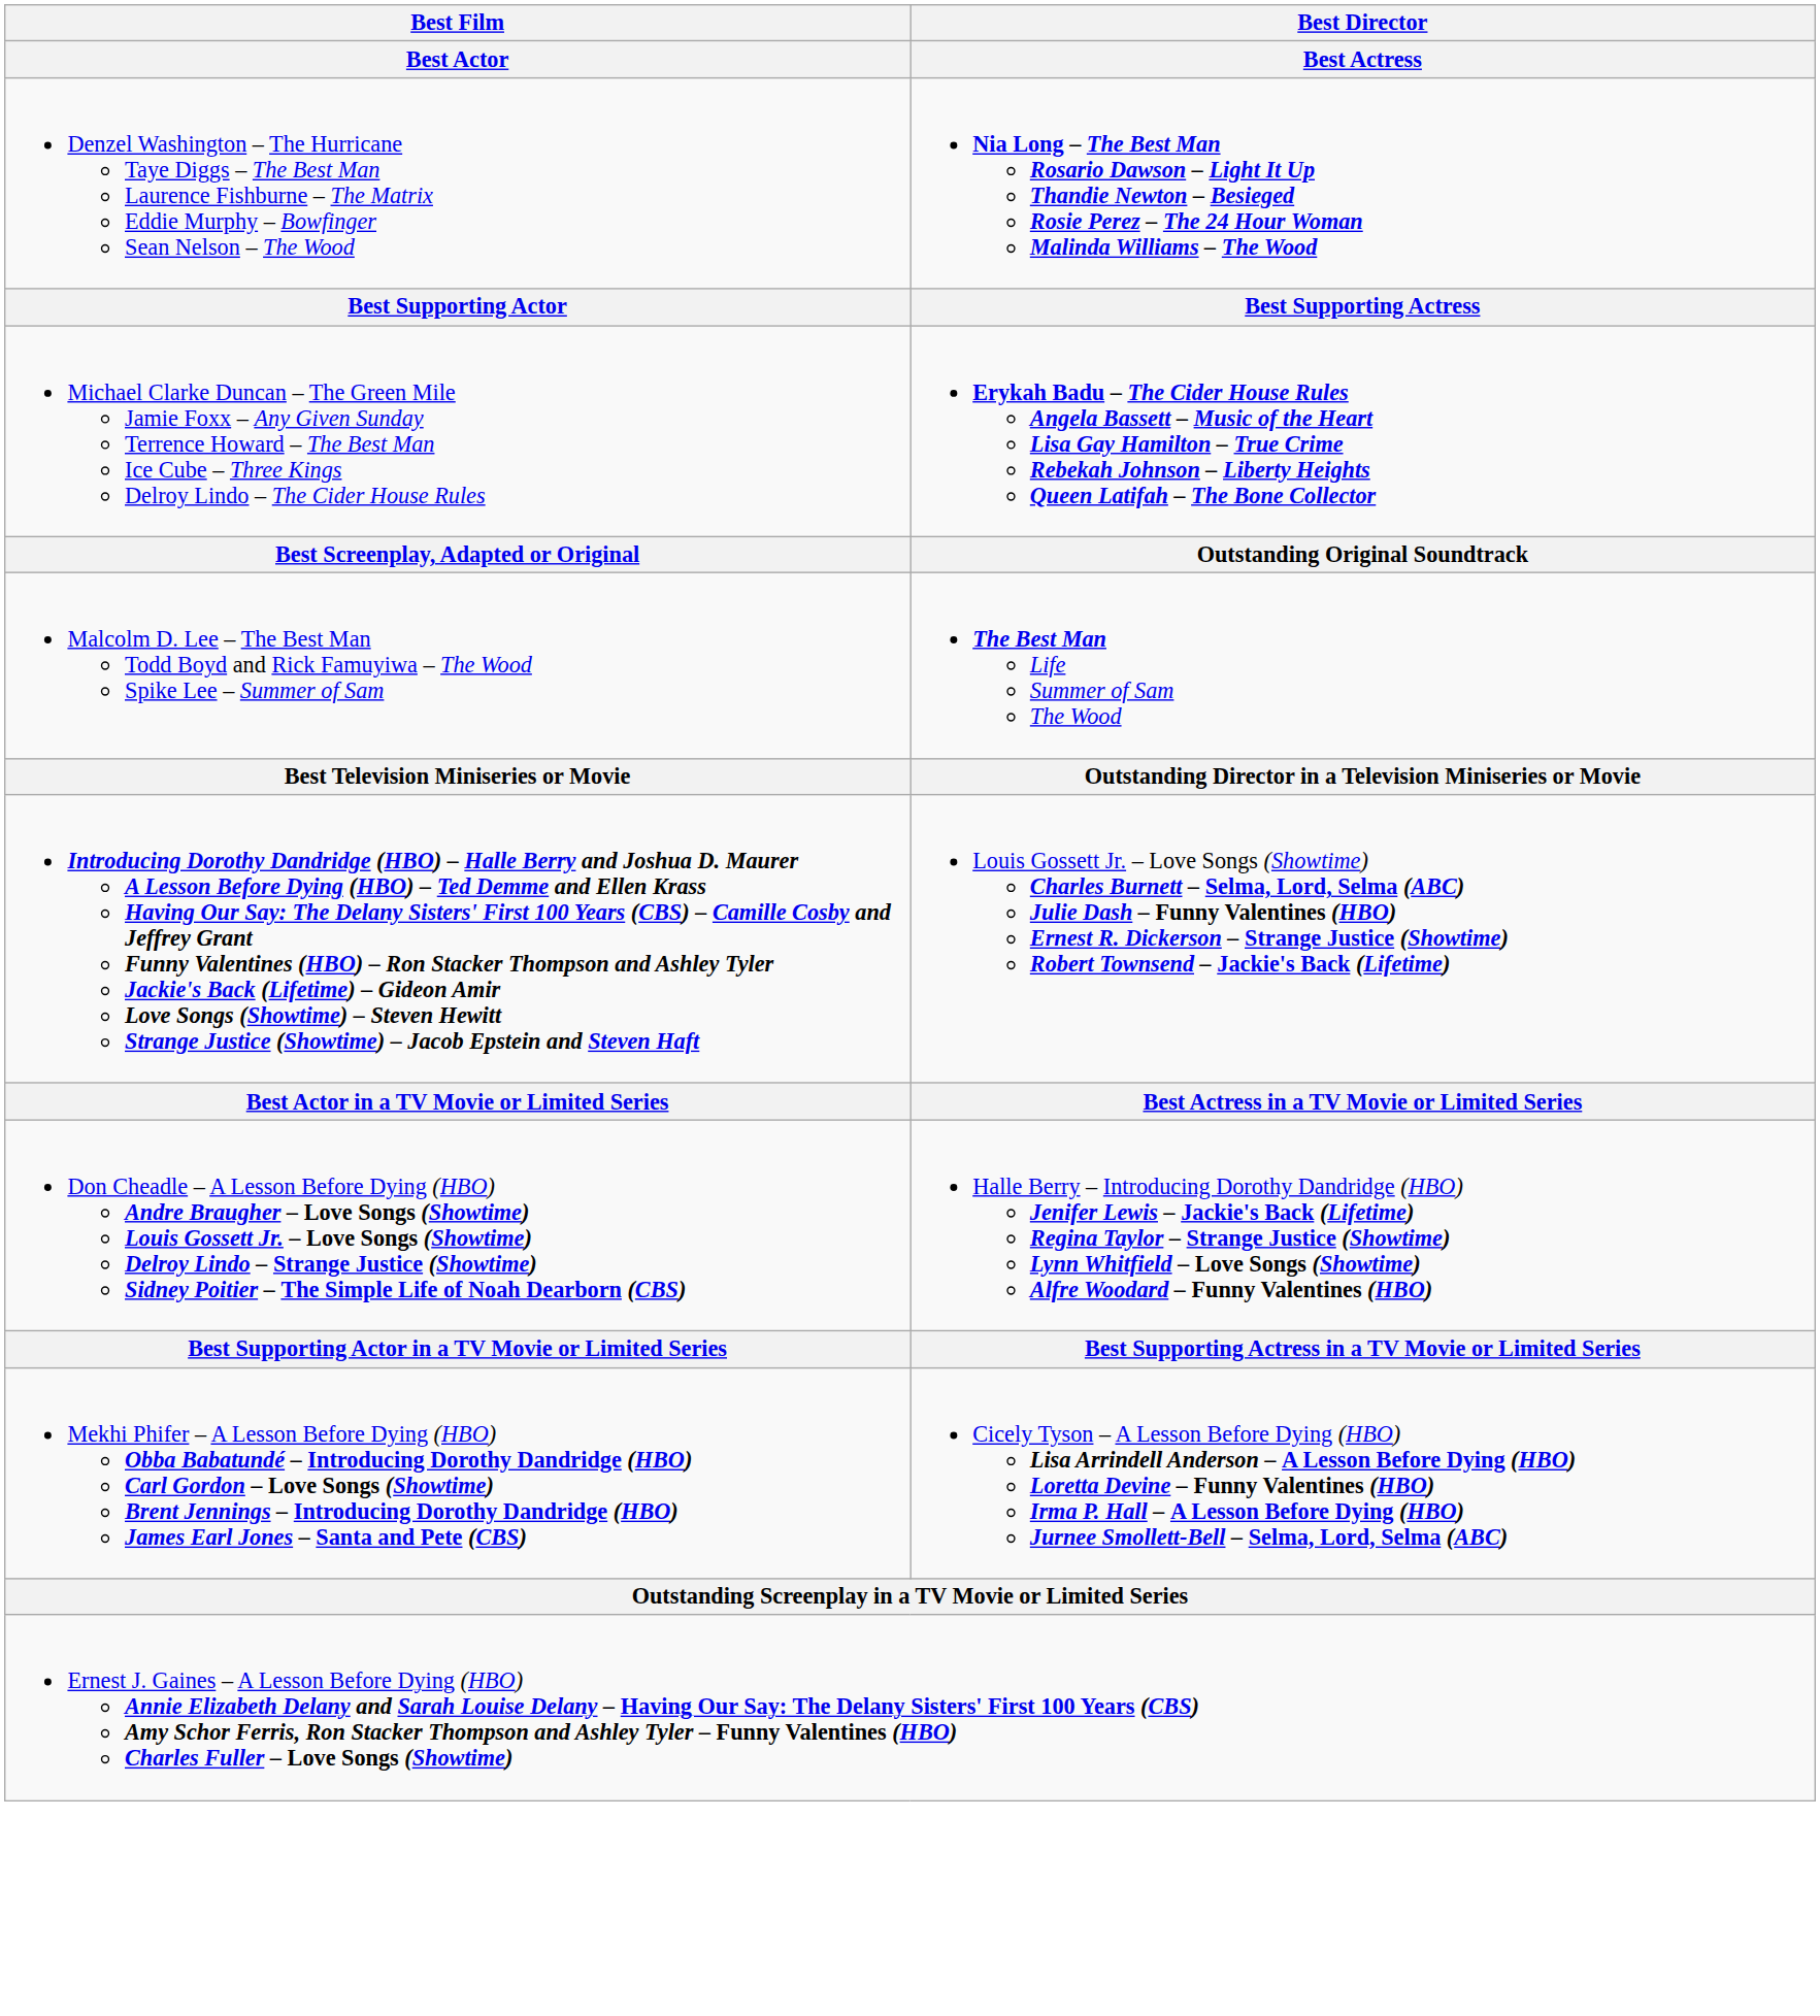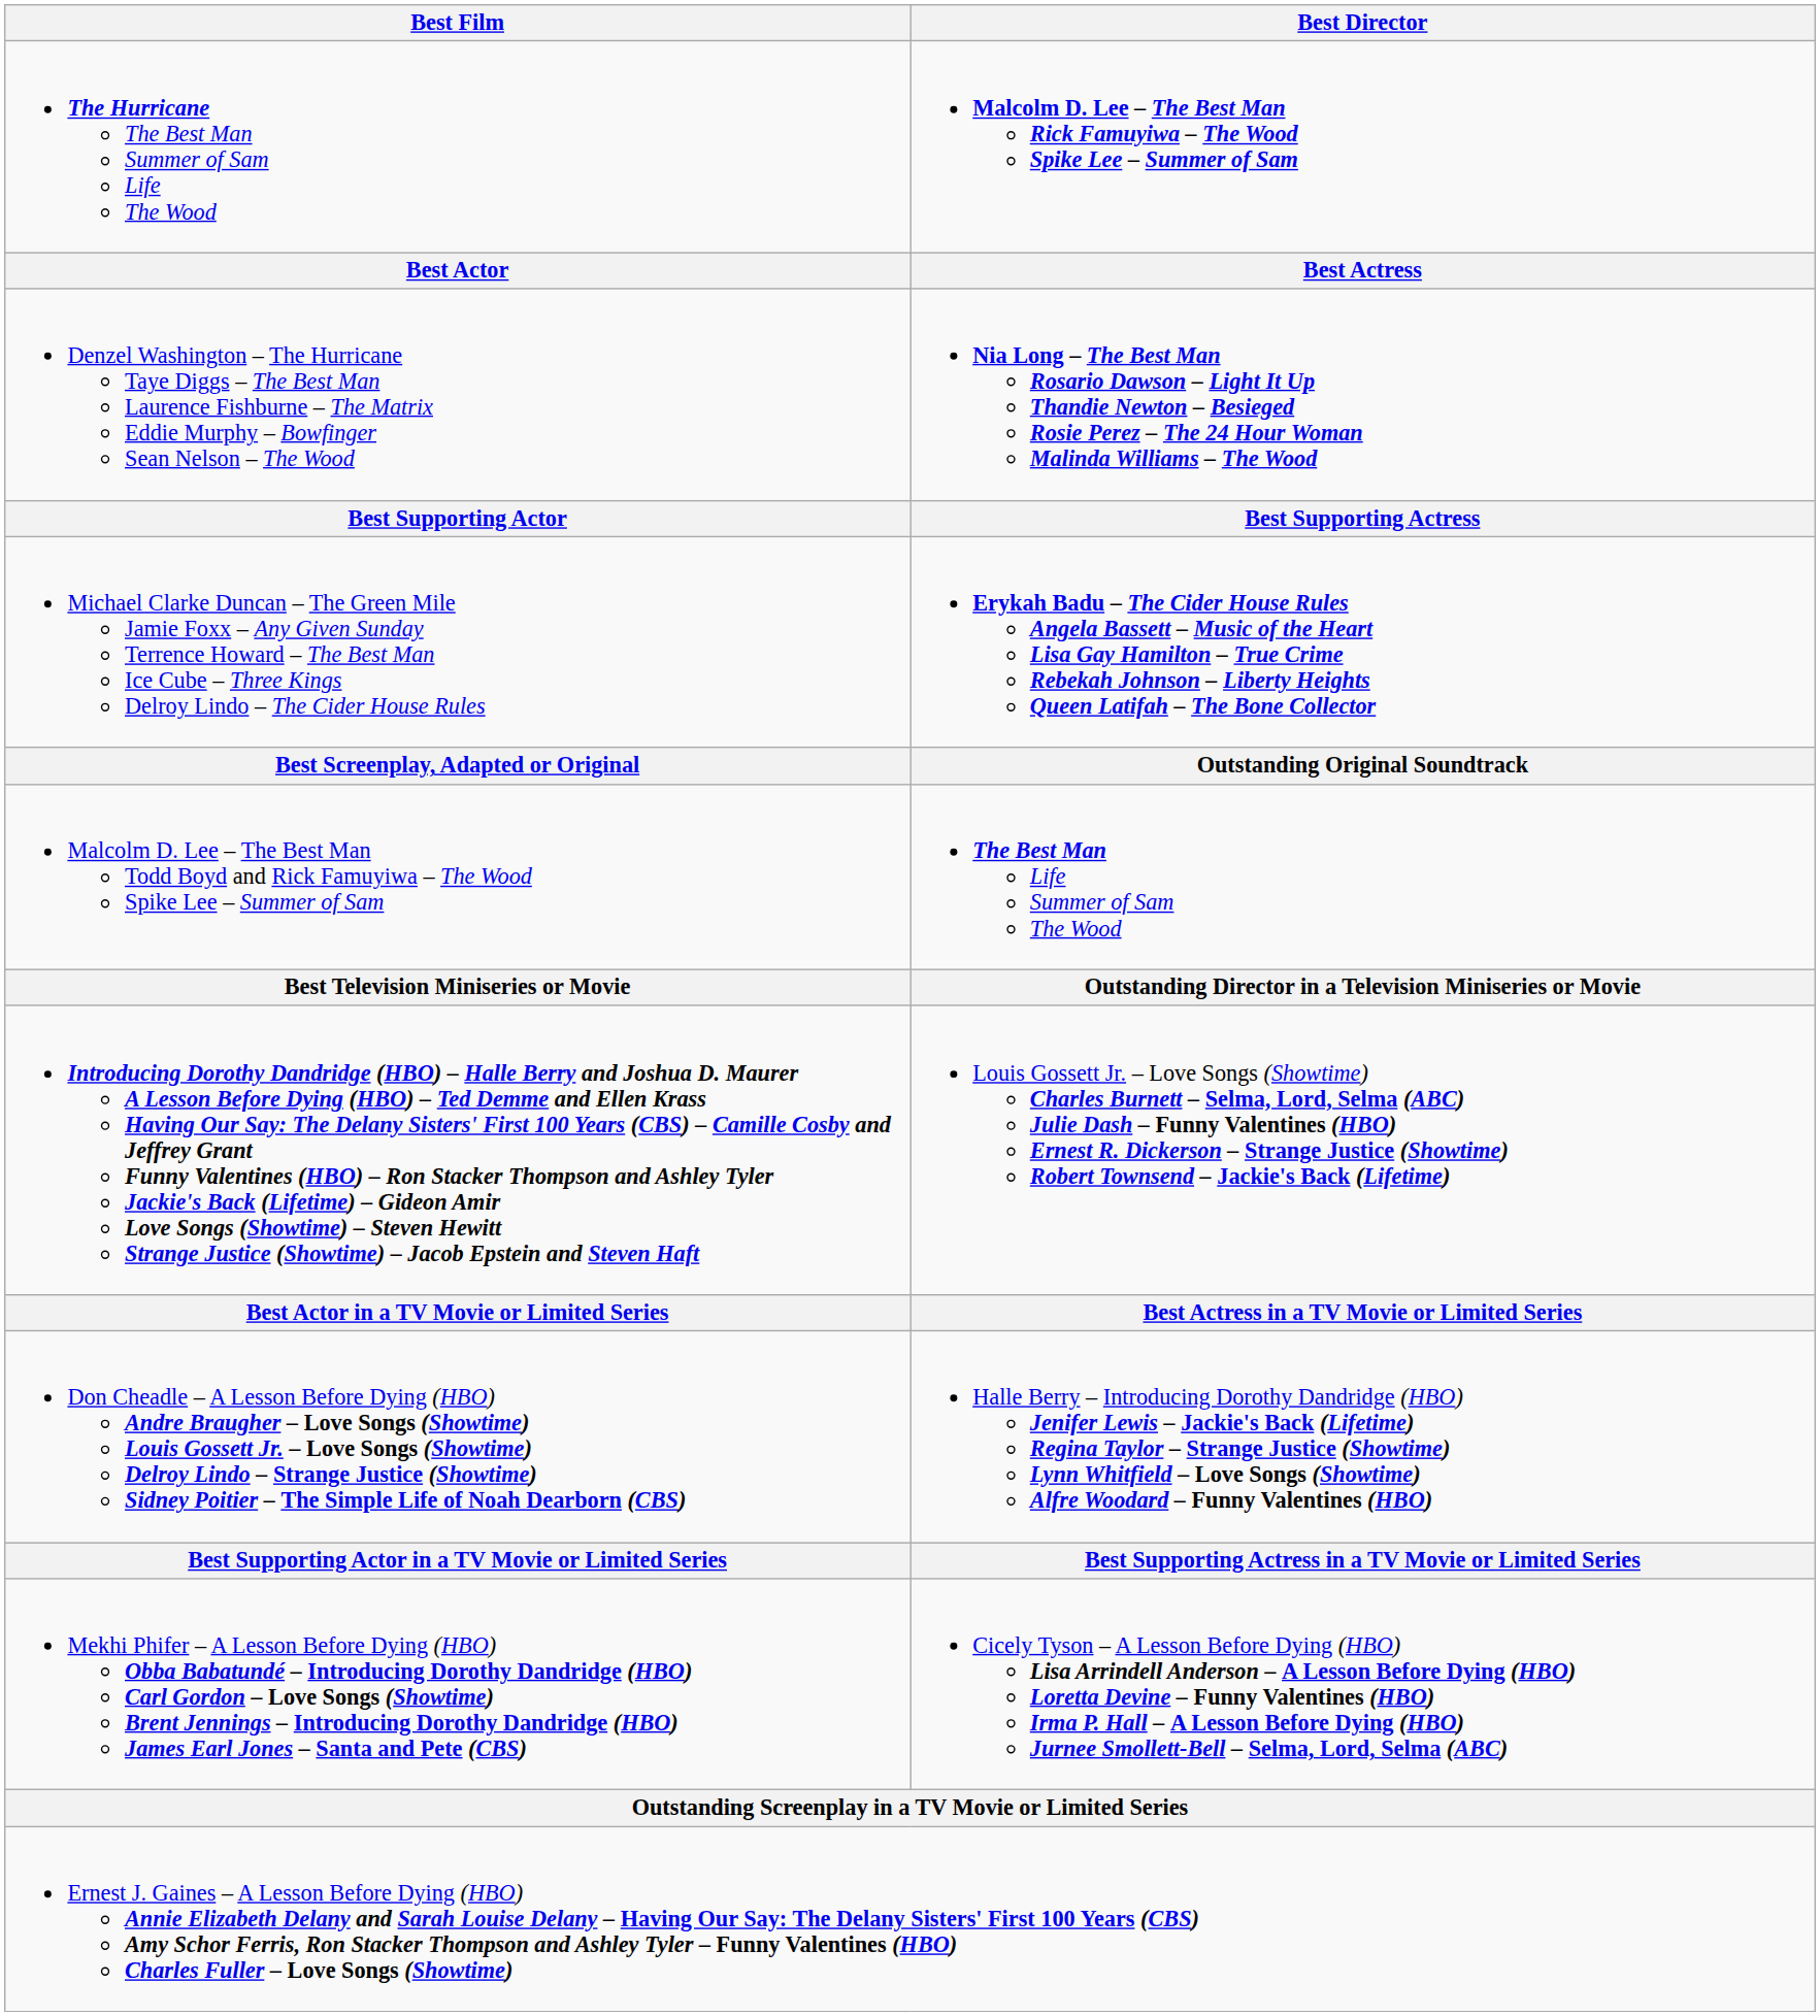 <table class=wikitable width="100%">
 <tr>
 <th width="50%"><a href='#'>Best Film</a></th>
 <th width="50%"><a href='#'>Best Director</a></th>
+</tr>
+<tr>
+<td valign="top"><br><ul><li><strong><em><a href='#'>The Hurricane</a></em></strong><ul><li><em><a href='#'>The Best Man</a></em></li><li><em><a href='#'>Summer of Sam</a></em></li><li><em><a href='#'>Life</a></em></li><li><em><a href='#'>The Wood</a></em></li></ul></li></ul></td>
+<td valign="top"><br><ul><li><strong><a href='#'>Malcolm D. Lee</a> – <em><a href='#'>The Best Man</a><strong><em><ul><li><a href='#'>Rick Famuyiwa</a> – </em><a href='#'>The Wood</a><em></li><li><a href='#'>Spike Lee</a> – </em><a href='#'>Summer of Sam</a><em></li></ul></li></ul></td>
 </tr>
 <tr>
 <th width="50%"><a href='#'>Best Actor</a></th>
 <th width="50%"><a href='#'>Best Actress</a></th>
 </tr>
 <tr>
 <td valign="top"><br><ul><li></strong><a href='#'>Denzel Washington</a> – </em><a href='#'>The Hurricane</a></em></strong><ul><li><a href='#'>Taye Diggs</a> – <em><a href='#'>The Best Man</a></em></li><li><a href='#'>Laurence Fishburne</a> – <em><a href='#'>The Matrix</a></em></li><li><a href='#'>Eddie Murphy</a> – <em><a href='#'>Bowfinger</a></em></li><li><a href='#'>Sean Nelson</a> – <em><a href='#'>The Wood</a></em></li></ul></li></ul></td>
 <td valign="top"><br><ul><li><strong><a href='#'>Nia Long</a> – <em><a href='#'>The Best Man</a><strong><em><ul><li><a href='#'>Rosario Dawson</a> – </em><a href='#'>Light It Up</a><em></li><li><a href='#'>Thandie Newton</a> – </em><a href='#'>Besieged</a><em></li><li><a href='#'>Rosie Perez</a> – </em><a href='#'>The 24 Hour Woman</a><em></li><li><a href='#'>Malinda Williams</a> – </em><a href='#'>The Wood</a><em></li></ul></li></ul></td>
 </tr>
 <tr>
 <th width="50%"><a href='#'>Best Supporting Actor</a></th>
 <th width="50%"><a href='#'>Best Supporting Actress</a></th>
 </tr>
 <tr>
 <td valign="top"><br><ul><li></strong><a href='#'>Michael Clarke Duncan</a> – </em><a href='#'>The Green Mile</a></em></strong><ul><li><a href='#'>Jamie Foxx</a> – <em><a href='#'>Any Given Sunday</a></em></li><li><a href='#'>Terrence Howard</a> – <em><a href='#'>The Best Man</a></em></li><li><a href='#'>Ice Cube</a> – <em><a href='#'>Three Kings</a></em></li><li><a href='#'>Delroy Lindo</a> – <em><a href='#'>The Cider House Rules</a></em></li></ul></li></ul></td>
 <td valign="top"><br><ul><li><strong><a href='#'>Erykah Badu</a> – <em><a href='#'>The Cider House Rules</a><strong><em><ul><li><a href='#'>Angela Bassett</a> – </em><a href='#'>Music of the Heart</a><em></li><li><a href='#'>Lisa Gay Hamilton</a> – </em><a href='#'>True Crime</a><em></li><li><a href='#'>Rebekah Johnson</a> – </em><a href='#'>Liberty Heights</a><em></li><li><a href='#'>Queen Latifah</a> – </em><a href='#'>The Bone Collector</a><em></li></ul></li></ul></td>
 </tr>
 <tr>
 <th width="50%"><a href='#'>Best Screenplay, Adapted or Original</a></th>
 <th width="50%">Outstanding Original Soundtrack</th>
 </tr>
 <tr>
 <td valign="top"><br><ul><li></strong><a href='#'>Malcolm D. Lee</a> – </em><a href='#'>The Best Man</a></em></strong><ul><li><a href='#'>Todd Boyd</a> and <a href='#'>Rick Famuyiwa</a> – <em><a href='#'>The Wood</a></em></li><li><a href='#'>Spike Lee</a> – <em><a href='#'>Summer of Sam</a></em></li></ul></li></ul></td>
 <td valign="top"><br><ul><li><strong><em><a href='#'>The Best Man</a></em></strong><ul><li><em><a href='#'>Life</a></em></li><li><em><a href='#'>Summer of Sam</a></em></li><li><em><a href='#'>The Wood</a></em></li></ul></li></ul></td>
 </tr>
 <tr>
 <th width="50%">Best Television Miniseries or Movie</th>
 <th width="50%">Outstanding Director in a Television Miniseries or Movie</th>
 </tr>
 <tr>
 <td valign="top"><br><ul><li><strong><em><a href='#'>Introducing Dorothy Dandridge</a><em> (<a href='#'>HBO</a>) – <a href='#'>Halle Berry</a> and Joshua D. Maurer<strong><ul><li></em><a href='#'>A Lesson Before Dying</a><em> (<a href='#'>HBO</a>) – <a href='#'>Ted Demme</a> and Ellen Krass</li><li></em><a href='#'>Having Our Say: The Delany Sisters' First 100 Years</a><em> (<a href='#'>CBS</a>) – <a href='#'>Camille Cosby</a> and Jeffrey Grant</li><li></em>Funny Valentines<em> (<a href='#'>HBO</a>) – Ron Stacker Thompson and Ashley Tyler</li><li></em><a href='#'>Jackie's Back</a><em> (<a href='#'>Lifetime</a>) – Gideon Amir</li><li></em>Love Songs<em> (<a href='#'>Showtime</a>) – Steven Hewitt</li><li></em><a href='#'>Strange Justice</a><em> (<a href='#'>Showtime</a>) – Jacob Epstein and <a href='#'>Steven Haft</a></li></ul></li></ul></td>
 <td valign="top"><br><ul><li></strong><a href='#'>Louis Gossett Jr.</a> – </em>Love Songs<em> (<a href='#'>Showtime</a>)<strong><ul><li><a href='#'>Charles Burnett</a> – </em><a href='#'>Selma, Lord, Selma</a><em> (<a href='#'>ABC</a>)</li><li><a href='#'>Julie Dash</a> – </em>Funny Valentines<em> (<a href='#'>HBO</a>)</li><li><a href='#'>Ernest R. Dickerson</a> – </em><a href='#'>Strange Justice</a><em> (<a href='#'>Showtime</a>)</li><li><a href='#'>Robert Townsend</a> – </em><a href='#'>Jackie's Back</a><em> (<a href='#'>Lifetime</a>)</li></ul></li></ul></td>
 </tr>
 <tr>
 <th width="50%"><a href='#'>Best Actor in a TV Movie or Limited Series</a></th>
 <th width="50%"><a href='#'>Best Actress in a TV Movie or Limited Series</a></th>
 </tr>
 <tr>
 <td valign="top"><br><ul><li></strong><a href='#'>Don Cheadle</a> – </em><a href='#'>A Lesson Before Dying</a><em> (<a href='#'>HBO</a>)<strong><ul><li><a href='#'>Andre Braugher</a> – </em>Love Songs<em> (<a href='#'>Showtime</a>)</li><li><a href='#'>Louis Gossett Jr.</a> – </em>Love Songs<em> (<a href='#'>Showtime</a>)</li><li><a href='#'>Delroy Lindo</a> – </em><a href='#'>Strange Justice</a><em> (<a href='#'>Showtime</a>)</li><li><a href='#'>Sidney Poitier</a> – </em><a href='#'>The Simple Life of Noah Dearborn</a><em> (<a href='#'>CBS</a>)</li></ul></li></ul></td>
 <td valign="top"><br><ul><li></strong><a href='#'>Halle Berry</a> – </em><a href='#'>Introducing Dorothy Dandridge</a><em> (<a href='#'>HBO</a>)<strong><ul><li><a href='#'>Jenifer Lewis</a> – </em><a href='#'>Jackie's Back</a><em> (<a href='#'>Lifetime</a>)</li><li><a href='#'>Regina Taylor</a> – </em><a href='#'>Strange Justice</a><em> (<a href='#'>Showtime</a>)</li><li><a href='#'>Lynn Whitfield</a> – </em>Love Songs<em> (<a href='#'>Showtime</a>)</li><li><a href='#'>Alfre Woodard</a> – </em>Funny Valentines<em> (<a href='#'>HBO</a>)</li></ul></li></ul></td>
 </tr>
 <tr>
 <th width="50%"><a href='#'>Best Supporting Actor in a TV Movie or Limited Series</a></th>
 <th width="50%"><a href='#'>Best Supporting Actress in a TV Movie or Limited Series</a></th>
 </tr>
 <tr>
 <td valign="top"><br><ul><li></strong><a href='#'>Mekhi Phifer</a> – </em><a href='#'>A Lesson Before Dying</a><em> (<a href='#'>HBO</a>)<strong><ul><li><a href='#'>Obba Babatundé</a> – </em><a href='#'>Introducing Dorothy Dandridge</a><em> (<a href='#'>HBO</a>)</li><li><a href='#'>Carl Gordon</a> – </em>Love Songs<em> (<a href='#'>Showtime</a>)</li><li><a href='#'>Brent Jennings</a> – </em><a href='#'>Introducing Dorothy Dandridge</a><em> (<a href='#'>HBO</a>)</li><li><a href='#'>James Earl Jones</a> – </em><a href='#'>Santa and Pete</a><em> (<a href='#'>CBS</a>)</li></ul></li></ul></td>
 <td valign="top"><br><ul><li></strong><a href='#'>Cicely Tyson</a> – </em><a href='#'>A Lesson Before Dying</a><em> (<a href='#'>HBO</a>)<strong><ul><li>Lisa Arrindell Anderson – </em><a href='#'>A Lesson Before Dying</a><em> (<a href='#'>HBO</a>)</li><li><a href='#'>Loretta Devine</a> – </em>Funny Valentines<em> (<a href='#'>HBO</a>)</li><li><a href='#'>Irma P. Hall</a> – </em><a href='#'>A Lesson Before Dying</a><em> (<a href='#'>HBO</a>)</li><li><a href='#'>Jurnee Smollett-Bell</a> – </em><a href='#'>Selma, Lord, Selma</a><em> (<a href='#'>ABC</a>)</li></ul></li></ul></td>
 </tr>
 <tr>
 <th width="100%" colspan="2">Outstanding Screenplay in a TV Movie or Limited Series</th>
 </tr>
 <tr>
 <td colspan="2" valign="top"><br><ul><li></strong><a href='#'>Ernest J. Gaines</a> – </em><a href='#'>A Lesson Before Dying</a><em> (<a href='#'>HBO</a>)<strong><ul><li><a href='#'>Annie Elizabeth Delany</a> and <a href='#'>Sarah Louise Delany</a> – </em><a href='#'>Having Our Say: The Delany Sisters' First 100 Years</a><em> (<a href='#'>CBS</a>)</li><li>Amy Schor Ferris, Ron Stacker Thompson and Ashley Tyler – </em>Funny Valentines<em> (<a href='#'>HBO</a>)</li><li><a href='#'>Charles Fuller</a> – </em>Love Songs<em> (<a href='#'>Showtime</a>)</li></ul></li></ul></td>
 </tr>
 </table>
